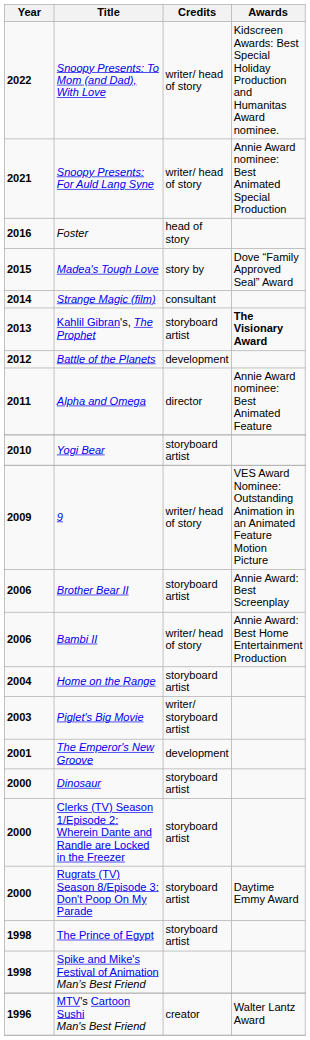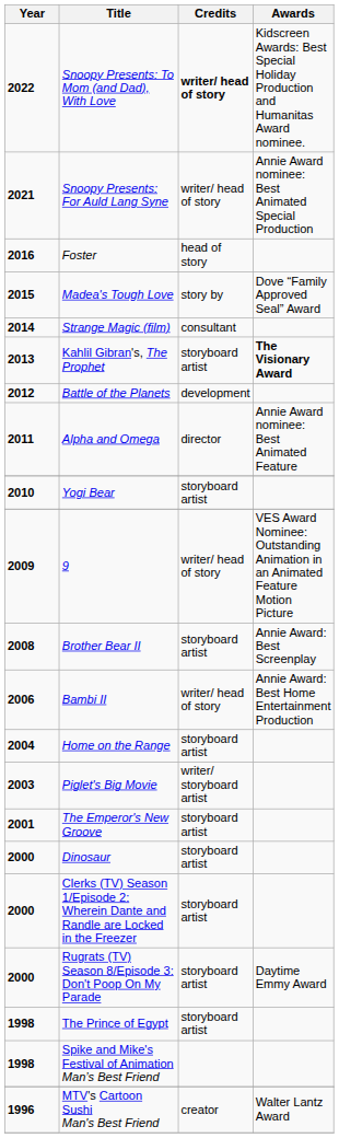 <table class="wikitable">
 <tr>
 <th width="65">Year</th>
 <th width="150">Title</th>
 <th width="65">Credits</th>
 <th width="65">Awards</th>
 </tr>
 <tr>
 <td><strong>2022</strong></td>
 <td><em><a href='#'>Snoopy Presents: To Mom (and Dad), With Love</a></em></td>
-<td>writer/ head of story</td>
+<td><strong>writer/ head of story</strong></td>
 <td>Kidscreen Awards: Best Special Holiday Production and Humanitas Award nominee.</td>
 </tr>
 <tr>
 <td><strong>2021</strong></td>
 <td><em><a href='#'>Snoopy Presents: For Auld Lang Syne</a></em></td>
 <td>writer/ head of story</td>
 <td>Annie Award nominee: Best Animated Special Production</td>
 </tr>
 <tr>
 <td><strong>2016</strong></td>
 <td><em>Foster</em></td>
 <td>head of story</td>
 <td></td>
 </tr>
 <tr>
 <td><strong>2015</strong></td>
 <td><em><a href='#'>Madea's Tough Love</a></em></td>
 <td>story by</td>
 <td>Dove “Family Approved Seal” Award</td>
 </tr>
 <tr>
 <td><strong>2014</strong></td>
 <td><em><a href='#'>Strange Magic (film)</a></em></td>
 <td>consultant</td>
 <td></td>
 </tr>
 <tr>
 <td><strong>2013</strong></td>
 <td><a href='#'>Kahlil Gibran</a>'s, <em><a href='#'>The Prophet</a></em></td>
 <td>storyboard artist</td>
 <td><strong>The Visionary Award</strong></td>
 </tr>
 <tr>
 <td><strong>2012</strong></td>
 <td><em><a href='#'>Battle of the Planets</a></em></td>
 <td>development</td>
 <td></td>
 </tr>
 <tr>
 <td><strong>2011</strong></td>
 <td><em><a href='#'>Alpha and Omega</a></em></td>
 <td>director</td>
 <td>Annie Award nominee: Best Animated Feature</td>
 </tr>
 <tr>
 </tr>
 <tr>
 <td><strong>2010</strong></td>
 <td><em><a href='#'>Yogi Bear</a></em></td>
 <td>storyboard artist</td>
 <td></td>
 </tr>
 <tr>
 </tr>
 <tr>
 <td><strong>2009</strong></td>
 <td><em><a href='#'>9</a></em></td>
 <td>writer/ head of story</td>
 <td>VES Award Nominee: Outstanding Animation in an Animated Feature Motion Picture</td>
 </tr>
 <tr>
-<td><strong>2006</strong></td>
+<td><strong>2008</strong></td>
 <td><em><a href='#'>Brother Bear II</a></em></td>
 <td>storyboard artist</td>
 <td>Annie Award: Best Screenplay</td>
 </tr>
 <tr>
 <td><strong>2006</strong></td>
 <td><em><a href='#'>Bambi II</a></em></td>
 <td>writer/ head of story</td>
 <td>Annie Award: Best Home Entertainment Production</td>
 </tr>
 <tr>
 <td><strong>2004</strong></td>
 <td><em><a href='#'>Home on the Range</a></em></td>
 <td>storyboard artist</td>
 <td></td>
 </tr>
 <tr>
 <td><strong>2003</strong></td>
 <td><em><a href='#'>Piglet's Big Movie</a></em></td>
 <td>writer/ storyboard artist</td>
 <td></td>
 </tr>
 <tr>
 <td><strong>2001</strong></td>
 <td><em><a href='#'>The Emperor's New Groove</a></em></td>
-<td>development</td>
+<td>storyboard artist</td>
 <td></td>
 </tr>
 <tr>
 <td><strong>2000</strong></td>
 <td><em><a href='#'>Dinosaur</a></em></td>
 <td>storyboard artist</td>
 <td></td>
 </tr>
 <tr>
 <td><strong>2000</strong></td>
 <td><a href='#'>Clerks (TV) Season 1/Episode 2: Wherein Dante and Randle are Locked in the Freezer</a></td>
 <td>storyboard artist</td>
 <td></td>
 </tr>
 <tr>
 <td><strong>2000</strong></td>
 <td><a href='#'>Rugrats (TV) Season 8/Episode 3: Don't Poop On My Parade</a></td>
 <td>storyboard artist</td>
 <td>Daytime Emmy Award</td>
 </tr>
 <tr>
 <td><strong>1998</strong></td>
 <td><a href='#'>The Prince of Egypt</a></td>
 <td>storyboard artist</td>
 <td></td>
 </tr>
 <tr>
 <td><strong>1998</strong></td>
 <td><a href='#'>Spike and Mike's Festival of Animation</a> <em>Man’s Best Friend</em></td>
 <td></td>
 <td></td>
 </tr>
 <tr>
 </tr>
 <tr>
 <td><strong>1996</strong></td>
 <td><a href='#'>MTV</a>'s <a href='#'>Cartoon Sushi</a><br> <em>Man's Best Friend</em></td>
 <td>creator</td>
 <td>Walter Lantz Award</td>
 </tr>
 <tr>
 </tr>
 </table>
